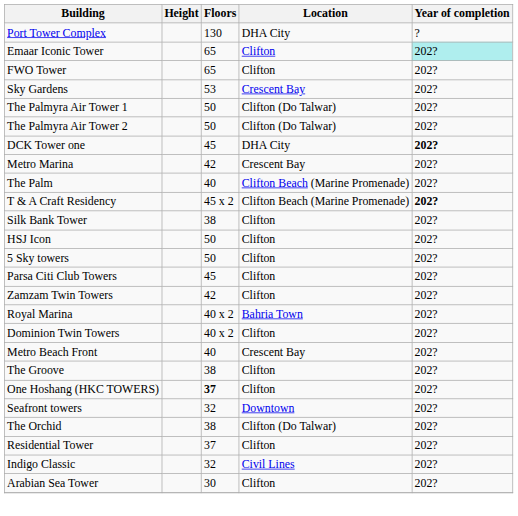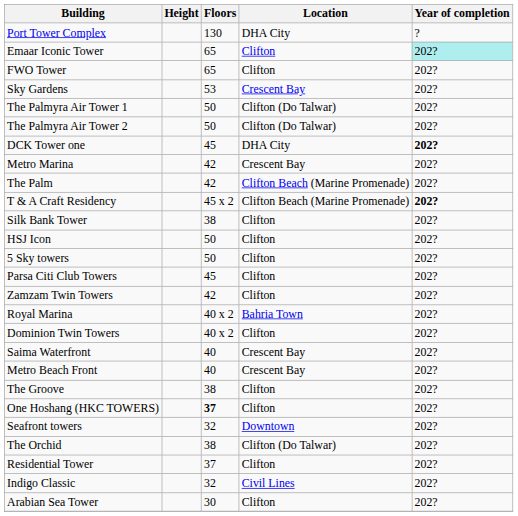 <table class="wikitable">
 <tr>
 <th>Building</th>
 <th>Height</th>
 <th>Floors</th>
 <th>Location</th>
 <th>Year of completion</th>
 </tr>
 <tr>
 <td><a href='#'>Port Tower Complex</a></td>
 <td></td>
 <td>130</td>
 <td>DHA City</td>
 <td>?</td>
 </tr>
 <tr>
 <td>Emaar Iconic Tower</td>
 <td></td>
 <td>65</td>
 <td><a href='#'>Clifton</a></td>
 <td style="background: paleturquoise;">202?</td>
 </tr>
 <tr>
 <td>FWO Tower</td>
 <td></td>
 <td>65</td>
 <td>Clifton</td>
 <td>202?</td>
 </tr>
 <tr>
 <td>Sky Gardens</td>
 <td></td>
 <td>53</td>
 <td><a href='#'>Crescent Bay</a></td>
 <td>202?</td>
 </tr>
 <tr>
 <td>The Palmyra Air Tower 1</td>
 <td></td>
 <td>50</td>
 <td>Clifton (Do Talwar)</td>
 <td>202?</td>
 </tr>
 <tr>
 <td>The Palmyra Air Tower 2</td>
 <td></td>
 <td>50</td>
 <td>Clifton (Do Talwar)</td>
 <td>202?</td>
 </tr>
 <tr>
 <td>DCK Tower one</td>
 <td></td>
 <td>45</td>
 <td>DHA City</td>
 <td><strong>202?</strong></td>
 </tr>
 <tr>
 <td>Metro Marina</td>
 <td></td>
 <td>42</td>
 <td>Crescent Bay</td>
 <td>202?</td>
 </tr>
 <tr>
 <td>The Palm</td>
 <td></td>
-<td>40</td>
+<td>42</td>
 <td><a href='#'>Clifton Beach</a> (Marine Promenade)</td>
 <td>202?</td>
 </tr>
 <tr>
 <td>T & A Craft Residency</td>
 <td></td>
 <td>45 x 2</td>
 <td>Clifton Beach (Marine Promenade)</td>
 <td><strong>202?</strong></td>
 </tr>
 <tr>
 <td>Silk Bank Tower</td>
 <td></td>
 <td>38</td>
 <td>Clifton</td>
 <td>202?</td>
 </tr>
 <tr>
 <td>HSJ Icon</td>
 <td></td>
 <td>50</td>
 <td>Clifton</td>
 <td>202?</td>
 </tr>
 <tr>
 <td>5 Sky towers</td>
 <td></td>
 <td>50</td>
 <td>Clifton</td>
 <td>202?</td>
 </tr>
 <tr>
 <td>Parsa Citi Club Towers</td>
 <td></td>
 <td>45</td>
 <td>Clifton</td>
 <td>202?</td>
 </tr>
 <tr>
 <td>Zamzam Twin Towers</td>
 <td></td>
 <td>42</td>
 <td>Clifton</td>
 <td>202?</td>
 </tr>
 <tr>
 <td>Royal Marina</td>
 <td></td>
 <td>40 x 2</td>
 <td><a href='#'>Bahria Town</a></td>
 <td>202?</td>
 </tr>
 <tr>
 <td>Dominion Twin Towers</td>
 <td></td>
 <td>40 x 2</td>
 <td>Clifton</td>
+<td>202?</td>
+</tr>
+<tr>
+<td>Saima Waterfront</td>
+<td></td>
+<td>40</td>
+<td>Crescent Bay</td>
 <td>202?</td>
 </tr>
 <tr>
 <td>Metro Beach Front</td>
 <td></td>
 <td>40</td>
 <td>Crescent Bay</td>
 <td>202?</td>
 </tr>
 <tr>
 <td>The Groove</td>
 <td></td>
 <td>38</td>
 <td>Clifton</td>
 <td>202?</td>
 </tr>
 <tr>
 <td>One Hoshang (HKC TOWERS)</td>
 <td></td>
 <td><strong>37</strong></td>
 <td>Clifton</td>
 <td>202?</td>
 </tr>
 <tr>
 <td>Seafront towers</td>
 <td></td>
 <td>32</td>
 <td><a href='#'>Downtown</a></td>
 <td>202?</td>
 </tr>
 <tr>
 <td>The Orchid</td>
 <td></td>
 <td>38</td>
 <td>Clifton (Do Talwar)</td>
 <td>202?</td>
 </tr>
 <tr>
 <td>Residential Tower</td>
 <td></td>
 <td>37</td>
 <td>Clifton</td>
 <td>202?</td>
 </tr>
 <tr>
 <td>Indigo Classic</td>
 <td></td>
 <td>32</td>
 <td><a href='#'>Civil Lines</a></td>
 <td>202?</td>
 </tr>
 <tr>
 <td>Arabian Sea Tower</td>
 <td></td>
 <td>30</td>
 <td>Clifton</td>
 <td>202?</td>
 </tr>
 <tr>
 </tr>
 </table>
